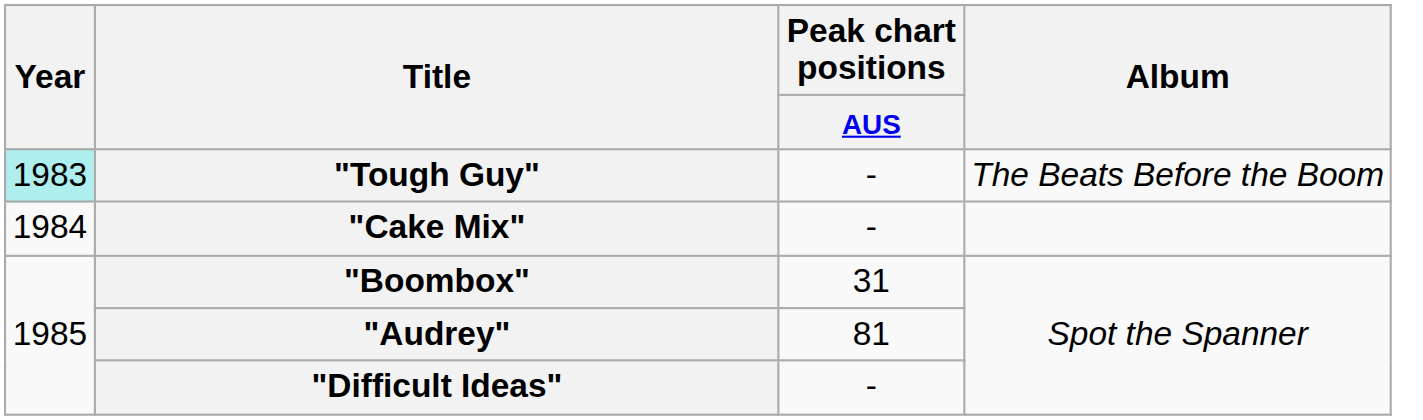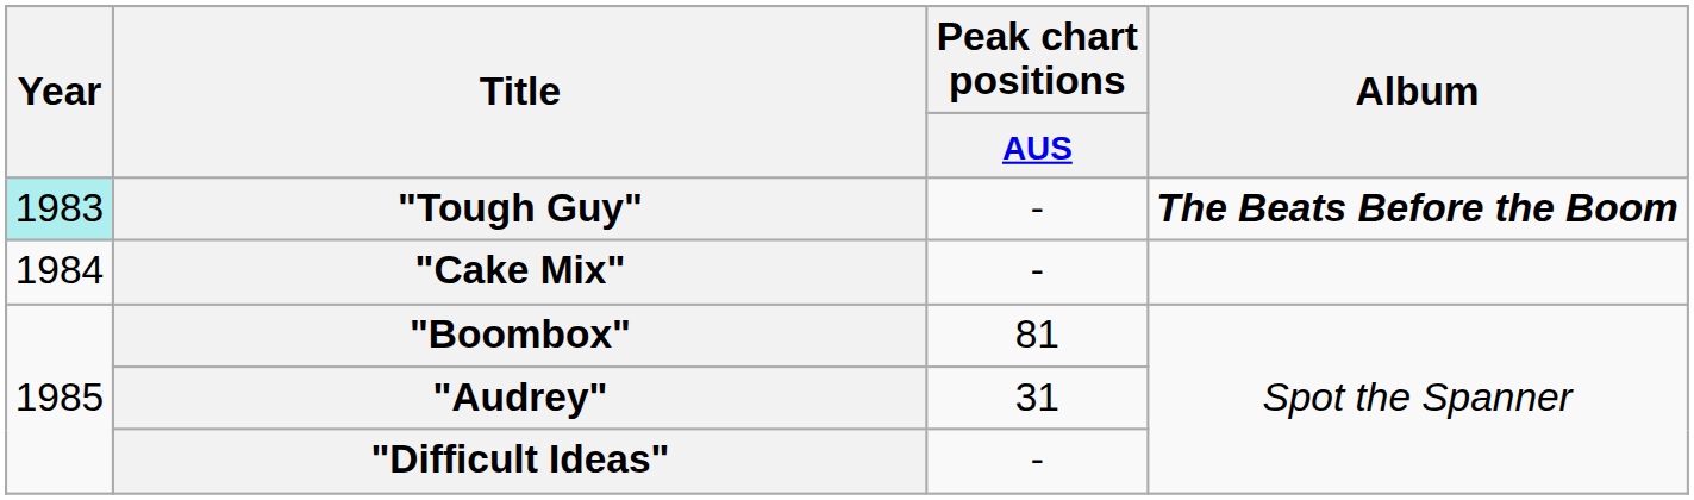 <table class="wikitable plainrowheaders" style="text-align:center;" border="1">
 <tr>
 <th scope="col" rowspan="2">Year</th>
 <th scope="col" rowspan="2" style="width:20em;">Title</th>
 <th scope="col" colspan="1">Peak chart<br>positions</th>
 <th scope="col" rowspan="2">Album</th>
 </tr>
 <tr>
 <th scope="col" style="text-align:center;"><small><a href='#'>AUS</a></small></th>
 </tr>
 <tr>
 <td style="background: paleturquoise;">1983</td>
 <th scope="row">"Tough Guy"</th>
 <td style="text-align:center;">-</td>
-<td><em>The Beats Before the Boom</em></td>
+<td><strong><em>The Beats Before the Boom</em></strong></td>
 </tr>
 <tr>
 <td>1984</td>
 <th scope="row">"Cake Mix"</th>
 <td style="text-align:center;">-</td>
 <td></td>
 </tr>
 <tr>
 <td rowspan="3">1985</td>
 <th scope="row">"Boombox"</th>
-<td style="text-align:center;">31</td>
+<td style="text-align:center;">81</td>
 <td rowspan="3"><em>Spot the Spanner</em></td>
 </tr>
 <tr>
 <th scope="row">"Audrey"</th>
-<td style="text-align:center;">81</td>
+<td style="text-align:center;">31</td>
 </tr>
 <tr>
 <th scope="row">"Difficult Ideas"</th>
 <td style="text-align:center;">-</td>
 </tr>
 </table>
